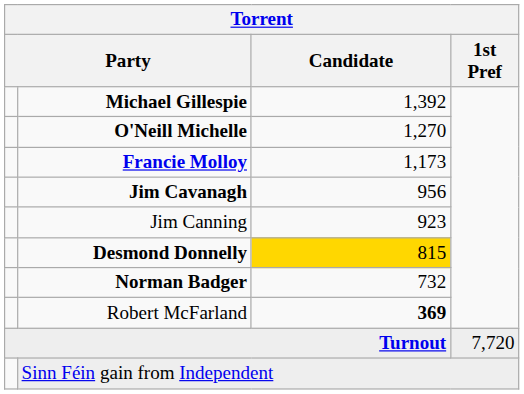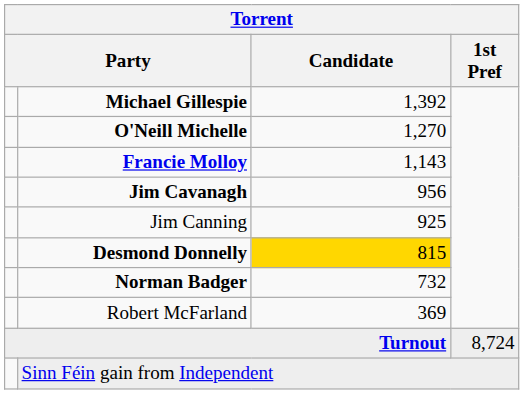 <table class="wikitable">
 <tr>
 <th colspan="4" align="center"><a href='#'>Torrent</a></th>
 </tr>
 <tr>
 <th colspan="2" align="center" width=200>Party</th>
 <th width=160>Candidate</th>
 <th width=50>1st Pref</th>
 </tr>
 <tr>
 <td></td>
 <td align="right"><strong>Michael Gillespie</strong></td>
 <td align="right">1,392</td>
 </tr>
 <tr>
 <td></td>
 <td align="right"><strong>O'Neill Michelle</strong></td>
 <td align="right">1,270</td>
 </tr>
 <tr>
 <td></td>
 <td align="right"><strong><a href='#'>Francie Molloy</a></strong></td>
-<td align="right">1,173</td>
+<td align="right">1,143</td>
 </tr>
 <tr>
 <td></td>
 <td align="right"><strong>Jim Cavanagh</strong></td>
 <td align="right">956</td>
 </tr>
 <tr>
 <td></td>
 <td align="right">Jim Canning</td>
-<td align="right">923</td>
+<td align="right">925</td>
 </tr>
 <tr>
 <td></td>
 <td align="right"><strong>Desmond Donnelly</strong></td>
 <td align="right" style="background: gold;">815</td>
 </tr>
 <tr>
 <td></td>
 <td align="right"><strong>Norman Badger</strong></td>
 <td align="right">732</td>
 </tr>
 <tr>
 <td></td>
 <td align="right">Robert McFarland</td>
-<td align="right"><strong>369</strong></td>
+<td align="right">369</td>
 </tr>
 <tr bgcolor="EEEEEE">
 <td colspan=3 align="right"><strong><a href='#'>Turnout</a></strong></td>
-<td align="right">7,720</td>
+<td align="right">8,724</td>
 </tr>
 <tr>
 <td bgcolor=></td>
 <td colspan=3 bgcolor="EEEEEE"><a href='#'>Sinn Féin</a> gain from <a href='#'>Independent</a></td>
 </tr>
 </table>
